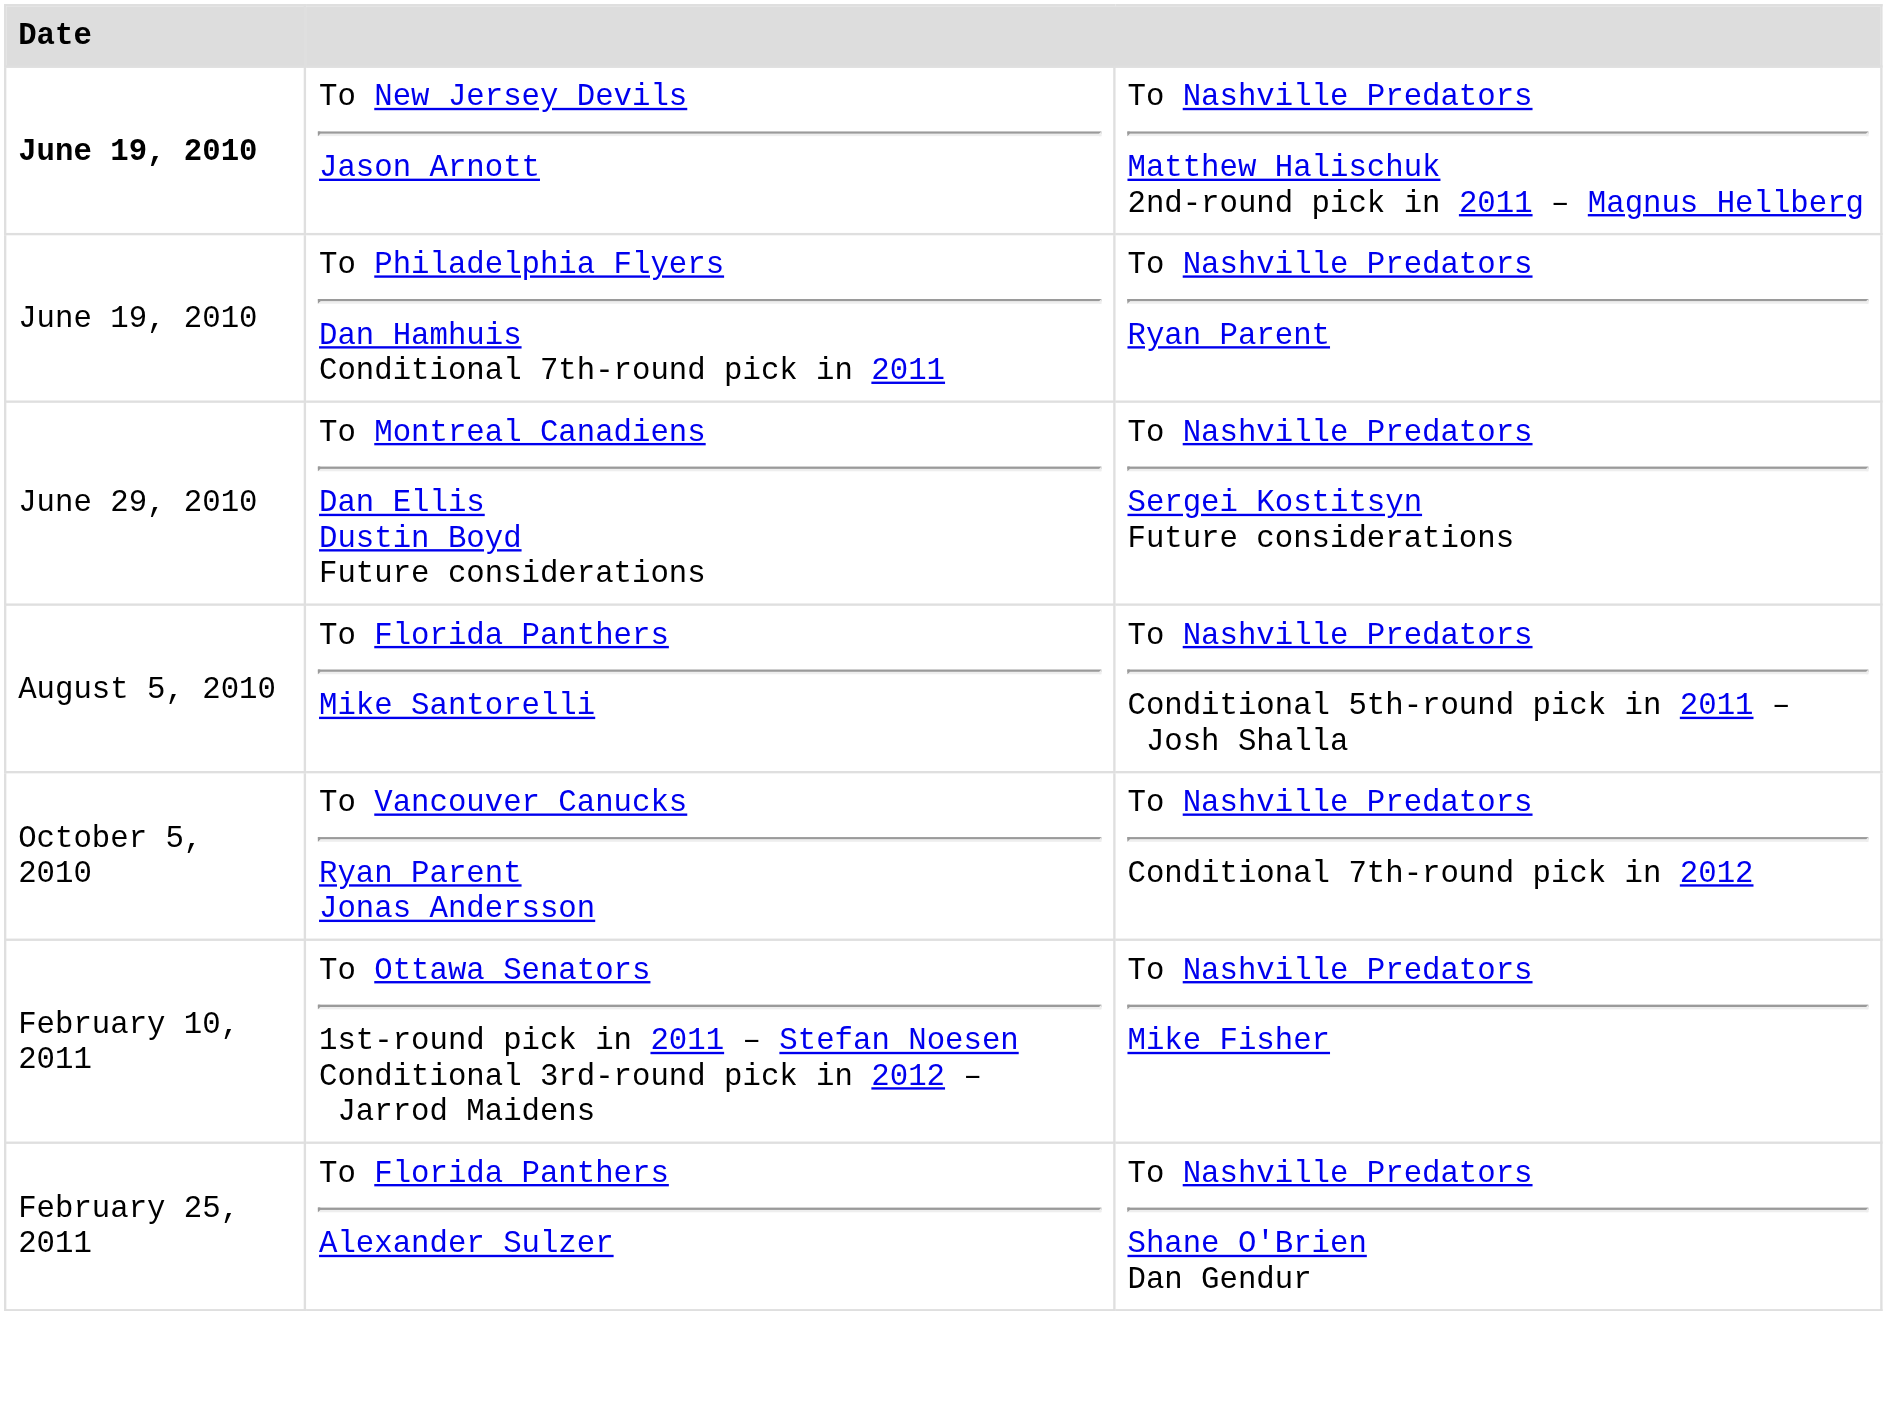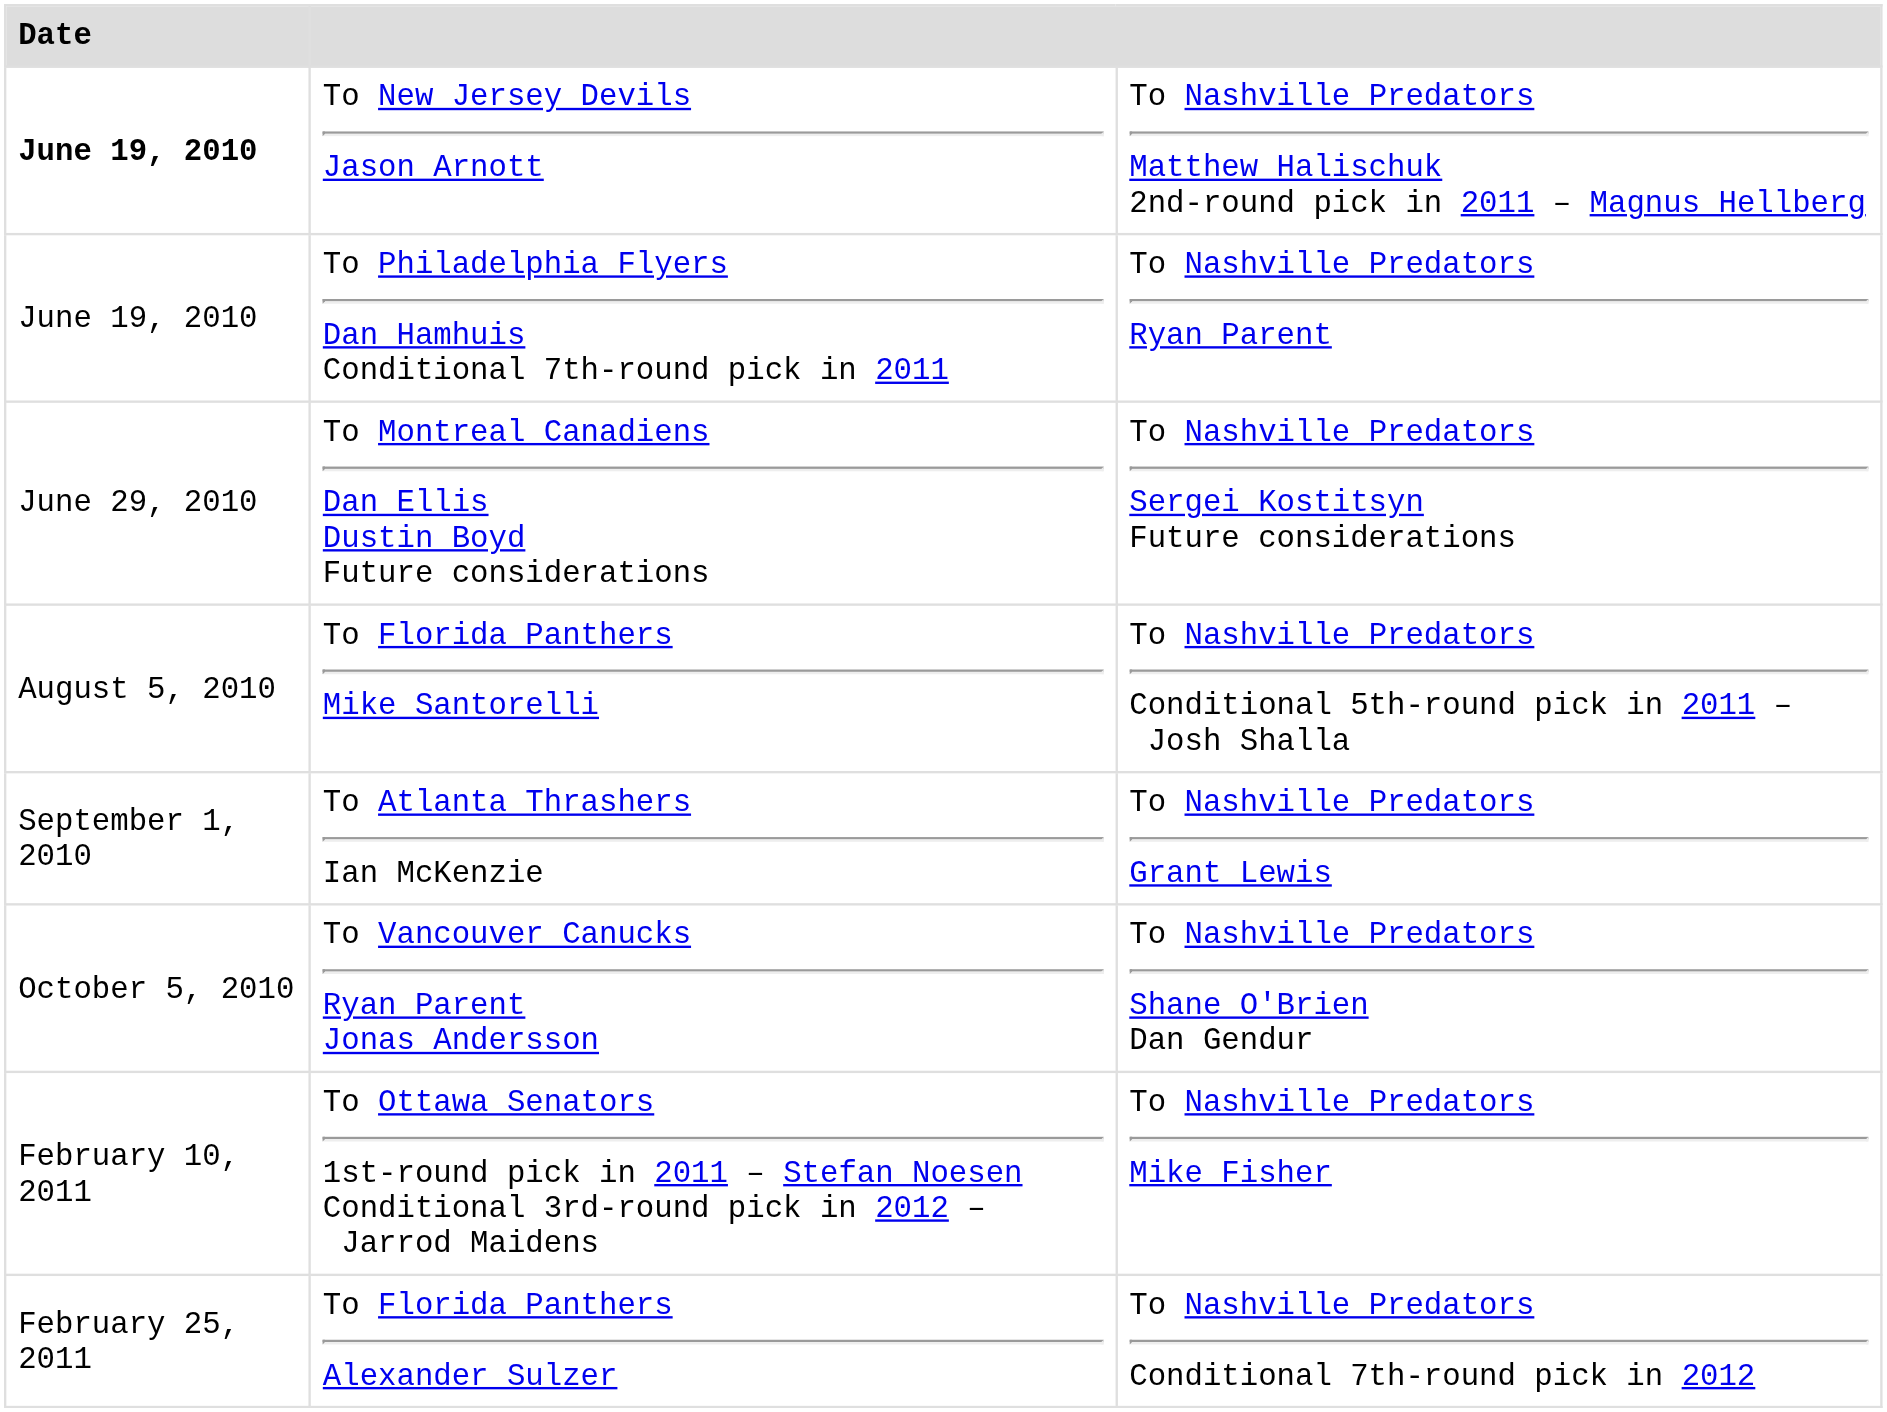 <table border=1 style="border-collapse:collapse" bordercolor="#DFDFDF"  cellpadding="5" width=90%>
 <tr bgcolor="#dddddd">
 <td><strong>Date</strong></td>
 <th colspan="2"></th>
 </tr>
 <tr>
 <td><strong>June 19, 2010</strong></td>
 <td valign="top">To <a href='#'>New Jersey Devils</a> <hr><a href='#'>Jason Arnott</a></td>
 <td valign="top">To <a href='#'>Nashville Predators</a> <hr><a href='#'>Matthew Halischuk</a><br>2nd-round pick in <a href='#'>2011</a> – <a href='#'>Magnus Hellberg</a></td>
 </tr>
 <tr>
 <td>June 19, 2010</td>
 <td valign="top">To <a href='#'>Philadelphia Flyers</a> <hr><a href='#'>Dan Hamhuis</a><br>Conditional 7th-round pick in <a href='#'>2011</a></td>
 <td valign="top">To <a href='#'>Nashville Predators</a> <hr><a href='#'>Ryan Parent</a></td>
 </tr>
 <tr>
 <td>June 29, 2010</td>
 <td valign="top">To <a href='#'>Montreal Canadiens</a> <hr><a href='#'>Dan Ellis</a><br><a href='#'>Dustin Boyd</a><br>Future considerations</td>
 <td valign="top">To <a href='#'>Nashville Predators</a> <hr><a href='#'>Sergei Kostitsyn</a><br>Future considerations</td>
 </tr>
 <tr>
 <td>August 5, 2010</td>
 <td valign="top">To <a href='#'>Florida Panthers</a> <hr><a href='#'>Mike Santorelli</a></td>
 <td valign="top">To <a href='#'>Nashville Predators</a> <hr>Conditional 5th-round pick in <a href='#'>2011</a> – Josh Shalla</td>
 </tr>
 <tr>
+<td>September 1, 2010</td>
+<td valign="top">To <a href='#'>Atlanta Thrashers</a> <hr>Ian McKenzie</td>
+<td valign="top">To <a href='#'>Nashville Predators</a> <hr><a href='#'>Grant Lewis</a></td>
+</tr>
+<tr>
 <td>October 5, 2010</td>
 <td valign="top">To <a href='#'>Vancouver Canucks</a> <hr><a href='#'>Ryan Parent</a><br><a href='#'>Jonas Andersson</a></td>
-<td valign="top">To <a href='#'>Nashville Predators</a> <hr>Conditional 7th-round pick in <a href='#'>2012</a></td>
+<td valign="top">To <a href='#'>Nashville Predators</a> <hr><a href='#'>Shane O'Brien</a><br>Dan Gendur</td>
 </tr>
 <tr>
 <td>February 10, 2011</td>
 <td valign="top">To <a href='#'>Ottawa Senators</a> <hr>1st-round pick in <a href='#'>2011</a> – <a href='#'>Stefan Noesen</a><br>Conditional 3rd-round pick in <a href='#'>2012</a> – Jarrod Maidens</td>
 <td valign="top">To <a href='#'>Nashville Predators</a> <hr><a href='#'>Mike Fisher</a></td>
 </tr>
 <tr>
 <td>February 25, 2011</td>
 <td valign="top">To <a href='#'>Florida Panthers</a> <hr><a href='#'>Alexander Sulzer</a></td>
-<td valign="top">To <a href='#'>Nashville Predators</a> <hr><a href='#'>Shane O'Brien</a><br>Dan Gendur</td>
+<td valign="top">To <a href='#'>Nashville Predators</a> <hr>Conditional 7th-round pick in <a href='#'>2012</a></td>
 </tr>
 </table>
